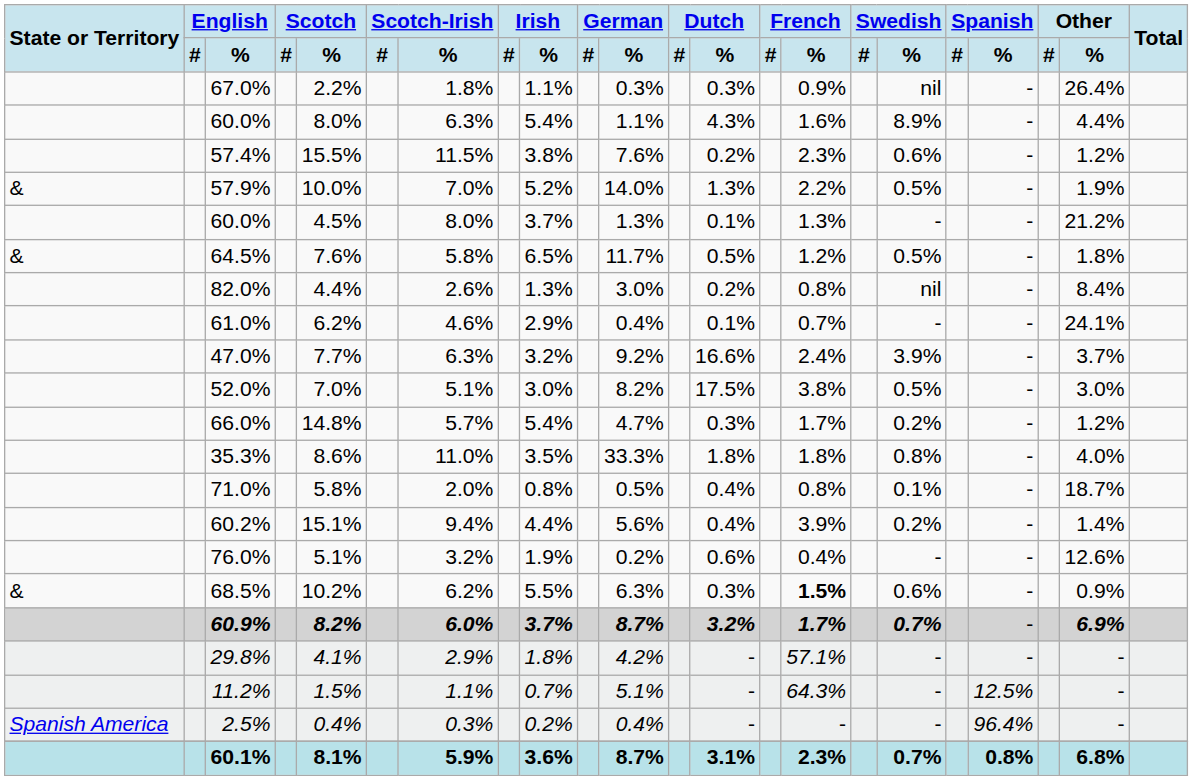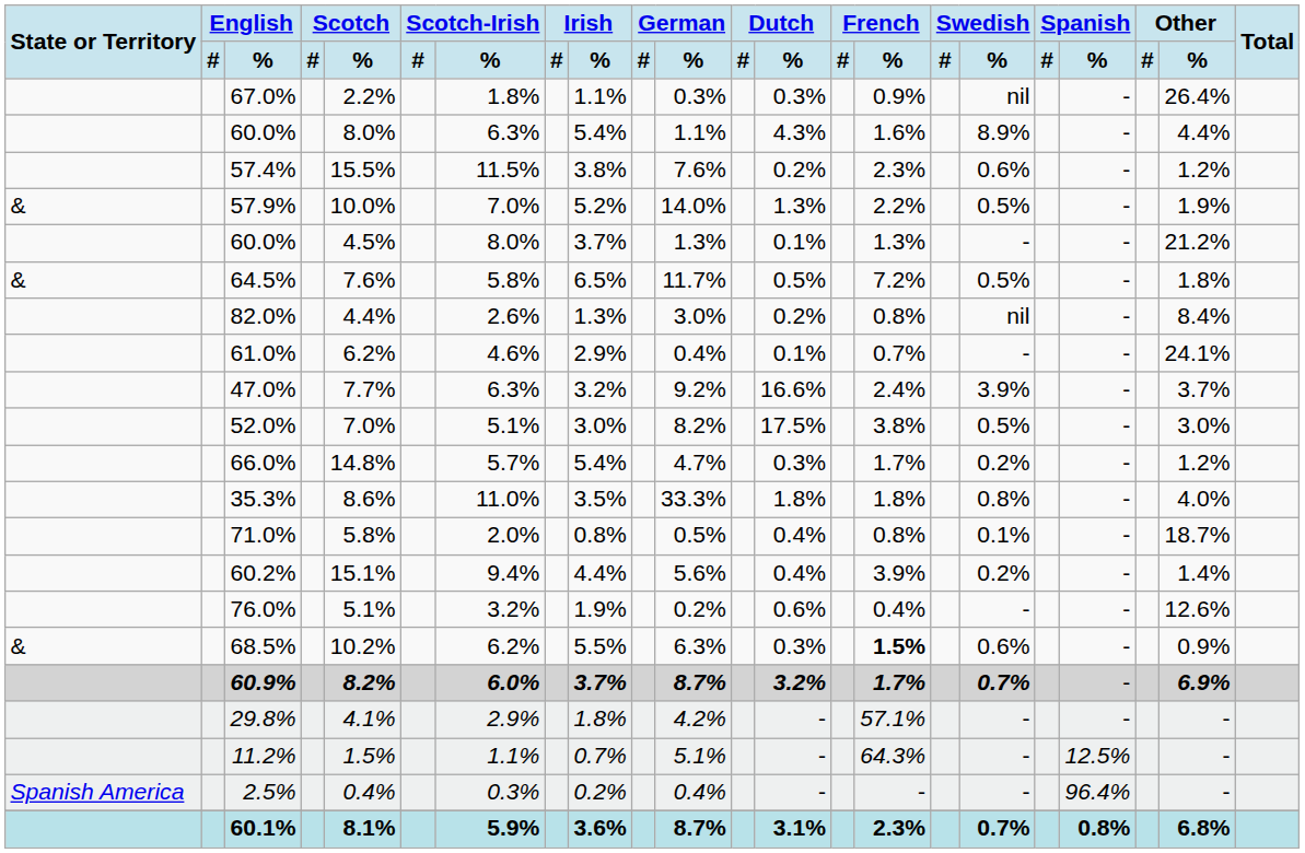 <table class="wikitable sortable" style="text-align:left">
 <tr>
 <th colspan=1 rowspan=2 style="text-align:center; background-color:#C8E5EE;">State or Territory</th>
 <th colspan=2 style="text-align:center; background-color:#C8E5EE;"><a href='#'>English</a></th>
 <th colspan=2 style="text-align:center; background-color:#C8E5EE;"><a href='#'>Scotch</a></th>
 <th colspan=2 style="text-align:center; background-color:#C8E5EE;"><a href='#'>Scotch-Irish</a></th>
 <th colspan=2 style="text-align:center; background-color:#C8E5EE;"><a href='#'>Irish</a></th>
 <th colspan=2 style="text-align:center; background-color:#C8E5EE;"><a href='#'>German</a></th>
 <th colspan=2 style="text-align:center; background-color:#C8E5EE;"><a href='#'>Dutch</a></th>
 <th colspan=2 style="text-align:center; background-color:#C8E5EE;"><a href='#'>French</a></th>
 <th colspan=2 style="text-align:center; background-color:#C8E5EE;"><a href='#'>Swedish</a></th>
 <th colspan=2 style="text-align:center; background-color:#C8E5EE;"><a href='#'>Spanish</a></th>
 <th colspan=2 style="text-align:center; background-color:#C8E5EE;">Other</th>
 <th rowspan=2 colspan=1 style="text-align:center; background-color:#C8E5EE;">Total</th>
 </tr>
 <tr>
 <th style="text-align:center; background-color:#C8E5EE;">#</th>
 <th style="text-align:center; background-color:#C8E5EE;">%</th>
 <th style="text-align:center; background-color:#C8E5EE;">#</th>
 <th style="text-align:center; background-color:#C8E5EE;">%</th>
 <th style="text-align:center; background-color:#C8E5EE;">#</th>
 <th style="text-align:center; background-color:#C8E5EE;">%</th>
 <th style="text-align:center; background-color:#C8E5EE;">#</th>
 <th style="text-align:center; background-color:#C8E5EE;">%</th>
 <th style="text-align:center; background-color:#C8E5EE;">#</th>
 <th style="text-align:center; background-color:#C8E5EE;">%</th>
 <th style="text-align:center; background-color:#C8E5EE;">#</th>
 <th style="text-align:center; background-color:#C8E5EE;">%</th>
 <th style="text-align:center; background-color:#C8E5EE;">#</th>
 <th style="text-align:center; background-color:#C8E5EE;">%</th>
 <th style="text-align:center; background-color:#C8E5EE;">#</th>
 <th style="text-align:center; background-color:#C8E5EE;">%</th>
 <th style="text-align:center; background-color:#C8E5EE;">#</th>
 <th style="text-align:center; background-color:#C8E5EE;">%</th>
 <th style="text-align:center; background-color:#C8E5EE;">#</th>
 <th style="text-align:center; background-color:#C8E5EE;">%</th>
 </tr>
 <tr>
 <td border = "1"></td>
 <td align="right"></td>
 <td align="right">67.0%</td>
 <td align="right"></td>
 <td align="right">2.2%</td>
 <td align="right"></td>
 <td align="right">1.8%</td>
 <td align="right"></td>
 <td align="right">1.1%</td>
 <td align="right"></td>
 <td align="right">0.3%</td>
 <td align="right"></td>
 <td align="right">0.3%</td>
 <td align="right"></td>
 <td align="right">0.9%</td>
 <td align="right"></td>
 <td align="right">nil</td>
 <td align="right"></td>
 <td align="right">-</td>
 <td align="right"></td>
 <td align="right">26.4%</td>
 <td align="right"></td>
 </tr>
 <tr>
 <td border = "1"></td>
 <td align="right"></td>
 <td align="right">60.0%</td>
 <td align="right"></td>
 <td align="right">8.0%</td>
 <td align="right"></td>
 <td align="right">6.3%</td>
 <td align="right"></td>
 <td align="right">5.4%</td>
 <td align="right"></td>
 <td align="right">1.1%</td>
 <td align="right"></td>
 <td align="right">4.3%</td>
 <td align="right"></td>
 <td align="right">1.6%</td>
 <td align="right"></td>
 <td align="right">8.9%</td>
 <td align="right"></td>
 <td align="right">-</td>
 <td align="right"></td>
 <td align="right">4.4%</td>
 <td align="right"></td>
 </tr>
 <tr>
 <td border = "1"></td>
 <td align="right"></td>
 <td align="right">57.4%</td>
 <td align="right"></td>
 <td align="right">15.5%</td>
 <td align="right"></td>
 <td align="right">11.5%</td>
 <td align="right"></td>
 <td align="right">3.8%</td>
 <td align="right"></td>
 <td align="right">7.6%</td>
 <td align="right"></td>
 <td align="right">0.2%</td>
 <td align="right"></td>
 <td align="right">2.3%</td>
 <td align="right"></td>
 <td align="right">0.6%</td>
 <td align="right"></td>
 <td align="right">-</td>
 <td align="right"></td>
 <td align="right">1.2%</td>
 <td align="right"></td>
 </tr>
 <tr>
 <td border = "1"; align="left"> & </td>
 <td align="right"></td>
 <td align="right">57.9%</td>
 <td align="right"></td>
 <td align="right">10.0%</td>
 <td align="right"></td>
 <td align="right">7.0%</td>
 <td align="right"></td>
 <td align="right">5.2%</td>
 <td align="right"></td>
 <td align="right">14.0%</td>
 <td align="right"></td>
 <td align="right">1.3%</td>
 <td align="right"></td>
 <td align="right">2.2%</td>
 <td align="right"></td>
 <td align="right">0.5%</td>
 <td align="right"></td>
 <td align="right">-</td>
 <td align="right"></td>
 <td align="right">1.9%</td>
 <td align="right"></td>
 </tr>
 <tr>
 <td border = "1"></td>
 <td align="right"></td>
 <td align="right">60.0%</td>
 <td align="right"></td>
 <td align="right">4.5%</td>
 <td align="right"></td>
 <td align="right">8.0%</td>
 <td align="right"></td>
 <td align="right">3.7%</td>
 <td align="right"></td>
 <td align="right">1.3%</td>
 <td align="right"></td>
 <td align="right">0.1%</td>
 <td align="right"></td>
 <td align="right">1.3%</td>
 <td align="right"></td>
 <td align="right">-</td>
 <td align="right"></td>
 <td align="right">-</td>
 <td align="right"></td>
 <td align="right">21.2%</td>
 <td align="right"></td>
 </tr>
 <tr>
 <td border = "1"> & </td>
 <td align="right"></td>
 <td align="right">64.5%</td>
 <td align="right"></td>
 <td align="right">7.6%</td>
 <td align="right"></td>
 <td align="right">5.8%</td>
 <td align="right"></td>
 <td align="right">6.5%</td>
 <td align="right"></td>
 <td align="right">11.7%</td>
 <td align="right"></td>
 <td align="right">0.5%</td>
 <td align="right"></td>
-<td align="right">1.2%</td>
+<td align="right">7.2%</td>
 <td align="right"></td>
 <td align="right">0.5%</td>
 <td align="right"></td>
 <td align="right">-</td>
 <td align="right"></td>
 <td align="right">1.8%</td>
 <td align="right"></td>
 </tr>
 <tr>
 <td border = "1"></td>
 <td align="right"></td>
 <td align="right">82.0%</td>
 <td align="right"></td>
 <td align="right">4.4%</td>
 <td align="right"></td>
 <td align="right">2.6%</td>
 <td align="right"></td>
 <td align="right">1.3%</td>
 <td align="right"></td>
 <td align="right">3.0%</td>
 <td align="right"></td>
 <td align="right">0.2%</td>
 <td align="right"></td>
 <td align="right">0.8%</td>
 <td align="right"></td>
 <td align="right">nil</td>
 <td align="right"></td>
 <td align="right">-</td>
 <td align="right"></td>
 <td align="right">8.4%</td>
 <td align="right"></td>
 </tr>
 <tr>
 <td border = "1"></td>
 <td align="right"></td>
 <td align="right">61.0%</td>
 <td align="right"></td>
 <td align="right">6.2%</td>
 <td align="right"></td>
 <td align="right">4.6%</td>
 <td align="right"></td>
 <td align="right">2.9%</td>
 <td align="right"></td>
 <td align="right">0.4%</td>
 <td align="right"></td>
 <td align="right">0.1%</td>
 <td align="right"></td>
 <td align="right">0.7%</td>
 <td align="right"></td>
 <td align="right">-</td>
 <td align="right"></td>
 <td align="right">-</td>
 <td align="right"></td>
 <td align="right">24.1%</td>
 <td align="right"></td>
 </tr>
 <tr>
 <td border = "1"></td>
 <td align="right"></td>
 <td align="right">47.0%</td>
 <td align="right"></td>
 <td align="right">7.7%</td>
 <td align="right"></td>
 <td align="right">6.3%</td>
 <td align="right"></td>
 <td align="right">3.2%</td>
 <td align="right"></td>
 <td align="right">9.2%</td>
 <td align="right"></td>
 <td align="right">16.6%</td>
 <td align="right"></td>
 <td align="right">2.4%</td>
 <td align="right"></td>
 <td align="right">3.9%</td>
 <td align="right"></td>
 <td align="right">-</td>
 <td align="right"></td>
 <td align="right">3.7%</td>
 <td align="right"></td>
 </tr>
 <tr>
 <td border = "1"></td>
 <td align="right"></td>
 <td align="right">52.0%</td>
 <td align="right"></td>
 <td align="right">7.0%</td>
 <td align="right"></td>
 <td align="right">5.1%</td>
 <td align="right"></td>
 <td align="right">3.0%</td>
 <td align="right"></td>
 <td align="right">8.2%</td>
 <td align="right"></td>
 <td align="right">17.5%</td>
 <td align="right"></td>
 <td align="right">3.8%</td>
 <td align="right"></td>
 <td align="right">0.5%</td>
 <td align="right"></td>
 <td align="right">-</td>
 <td align="right"></td>
 <td align="right">3.0%</td>
 <td align="right"></td>
 </tr>
 <tr>
 <td border = "1"></td>
 <td align="right"></td>
 <td align="right">66.0%</td>
 <td align="right"></td>
 <td align="right">14.8%</td>
 <td align="right"></td>
 <td align="right">5.7%</td>
 <td align="right"></td>
 <td align="right">5.4%</td>
 <td align="right"></td>
 <td align="right">4.7%</td>
 <td align="right"></td>
 <td align="right">0.3%</td>
 <td align="right"></td>
 <td align="right">1.7%</td>
 <td align="right"></td>
 <td align="right">0.2%</td>
 <td align="right"></td>
 <td align="right">-</td>
 <td align="right"></td>
 <td align="right">1.2%</td>
 <td align="right"></td>
 </tr>
 <tr>
 <td border = "1"></td>
 <td align="right"></td>
 <td align="right">35.3%</td>
 <td align="right"></td>
 <td align="right">8.6%</td>
 <td align="right"></td>
 <td align="right">11.0%</td>
 <td align="right"></td>
 <td align="right">3.5%</td>
 <td align="right"></td>
 <td align="right">33.3%</td>
 <td align="right"></td>
 <td align="right">1.8%</td>
 <td align="right"></td>
 <td align="right">1.8%</td>
 <td align="right"></td>
 <td align="right">0.8%</td>
 <td align="right"></td>
 <td align="right">-</td>
 <td align="right"></td>
 <td align="right">4.0%</td>
 <td align="right"></td>
 </tr>
 <tr>
 <td border = "1"></td>
 <td align="right"></td>
 <td align="right">71.0%</td>
 <td align="right"></td>
 <td align="right">5.8%</td>
 <td align="right"></td>
 <td align="right">2.0%</td>
 <td align="right"></td>
 <td align="right">0.8%</td>
 <td align="right"></td>
 <td align="right">0.5%</td>
 <td align="right"></td>
 <td align="right">0.4%</td>
 <td align="right"></td>
 <td align="right">0.8%</td>
 <td align="right"></td>
 <td align="right">0.1%</td>
 <td align="right"></td>
 <td align="right">-</td>
 <td align="right"></td>
 <td align="right">18.7%</td>
 <td align="right"></td>
 </tr>
 <tr>
 <td border = "1"></td>
 <td align="right"></td>
 <td align="right">60.2%</td>
 <td align="right"></td>
 <td align="right">15.1%</td>
 <td align="right"></td>
 <td align="right">9.4%</td>
 <td align="right"></td>
 <td align="right">4.4%</td>
 <td align="right"></td>
 <td align="right">5.6%</td>
 <td align="right"></td>
 <td align="right">0.4%</td>
 <td align="right"></td>
 <td align="right">3.9%</td>
 <td align="right"></td>
 <td align="right">0.2%</td>
 <td align="right"></td>
 <td align="right">-</td>
 <td align="right"></td>
 <td align="right">1.4%</td>
 <td align="right"></td>
 </tr>
 <tr>
 <td border = "1"></td>
 <td align="right"></td>
 <td align="right">76.0%</td>
 <td align="right"></td>
 <td align="right">5.1%</td>
 <td align="right"></td>
 <td align="right">3.2%</td>
 <td align="right"></td>
 <td align="right">1.9%</td>
 <td align="right"></td>
 <td align="right">0.2%</td>
 <td align="right"></td>
 <td align="right">0.6%</td>
 <td align="right"></td>
 <td align="right">0.4%</td>
 <td align="right"></td>
 <td align="right">-</td>
 <td align="right"></td>
 <td align="right">-</td>
 <td align="right"></td>
 <td align="right">12.6%</td>
 <td align="right"></td>
 </tr>
 <tr>
 <td border = "1"> & </td>
 <td align="right"></td>
 <td align="right">68.5%</td>
 <td align="right"></td>
 <td align="right">10.2%</td>
 <td align="right"></td>
 <td align="right">6.2%</td>
 <td align="right"></td>
 <td align="right">5.5%</td>
 <td align="right"></td>
 <td align="right">6.3%</td>
 <td align="right"></td>
 <td align="right">0.3%</td>
 <td align="right"></td>
 <td align="right"><strong>1.5%</strong></td>
 <td align="right"></td>
 <td align="right">0.6%</td>
 <td align="right"></td>
 <td align="right">-</td>
 <td align="right"></td>
 <td align="right">0.9%</td>
 <td align="right"></td>
 </tr>
 <tr bgcolor="lightgrey">
 <td border = "1"; align="left"></td>
 <td align="right"><strong><em></em></strong></td>
 <td align="right"><strong><em>60.9%</em></strong></td>
 <td align="right"><strong><em></em></strong></td>
 <td align="right"><strong><em>8.2%</em></strong></td>
 <td align="right"><strong><em></em></strong></td>
 <td align="right"><strong><em>6.0%</em></strong></td>
 <td align="right"><strong><em></em></strong></td>
 <td align="right"><strong><em>3.7%</em></strong></td>
 <td align="right"><strong><em></em></strong></td>
 <td align="right"><strong><em>8.7%</em></strong></td>
 <td align="right"><strong><em></em></strong></td>
 <td align="right"><strong><em>3.2%</em></strong></td>
 <td align="right"><strong><em></em></strong></td>
 <td align="right"><strong><em>1.7%</em></strong></td>
 <td align="right"><strong><em></em></strong></td>
 <td align="right"><strong><em>0.7%</em></strong></td>
 <td align="right"></td>
 <td align="right">-</td>
 <td align="right"><strong><em></em></strong></td>
 <td align="right"><strong><em>6.9%</em></strong></td>
 <td align="right"><strong><em></em></strong></td>
 </tr>
 <tr bgcolor="#EEF0F0">
 <td border = "1"; align="left"></td>
 <td align="right"><em></em></td>
 <td align="right"><em>29.8%</em></td>
 <td align="right"><em></em></td>
 <td align="right"><em>4.1%</em></td>
 <td align="right"><em></em></td>
 <td align="right"><em>2.9%</em></td>
 <td align="right"><em></em></td>
 <td align="right"><em>1.8%</em></td>
 <td align="right"><em></em></td>
 <td align="right"><em>4.2%</em></td>
 <td align="right"></td>
 <td align="right">-</td>
 <td align="right"><em></em></td>
 <td align="right"><em>57.1%</em></td>
 <td align="right"></td>
 <td align="right">-</td>
 <td align="right"></td>
 <td align="right">-</td>
 <td align="right"></td>
 <td align="right">-</td>
 <td align="right"><em></em></td>
 </tr>
 <tr bgcolor="#EEF0F0">
 <td border = "1"; align="left"></td>
 <td align="right"><em></em></td>
 <td align="right"><em>11.2%</em></td>
 <td align="right"><em></em></td>
 <td align="right"><em>1.5%</em></td>
 <td align="right"><em></em></td>
 <td align="right"><em>1.1%</em></td>
 <td align="right"><em></em></td>
 <td align="right"><em>0.7%</em></td>
 <td align="right"><em></em></td>
 <td align="right"><em>5.1%</em></td>
 <td align="right"></td>
 <td align="right">-</td>
 <td align="right"><em></em></td>
 <td align="right"><em>64.3%</em></td>
 <td align="right"></td>
 <td align="right">-</td>
 <td align="right"><em></em></td>
 <td align="right"><em>12.5%</em></td>
 <td align="right"></td>
 <td align="right">-</td>
 <td align="right"><em></em></td>
 </tr>
 <tr bgcolor="#EEF0F0">
 <td border = "1"; align="left"><em> <a href='#'>Spanish America</a></em></td>
 <td align="right"><em></em></td>
 <td align="right"><em>2.5%</em></td>
 <td align="right"><em></em></td>
 <td align="right"><em>0.4%</em></td>
 <td align="right"><em></em></td>
 <td align="right"><em>0.3%</em></td>
 <td align="right"><em></em></td>
 <td align="right"><em>0.2%</em></td>
 <td align="right"><em></em></td>
 <td align="right"><em>0.4%</em></td>
 <td align="right"></td>
 <td align="right">-</td>
 <td align="right"></td>
 <td align="right">-</td>
 <td align="right"></td>
 <td align="right">-</td>
 <td align="right"><em></em></td>
 <td align="right"><em>96.4%</em></td>
 <td align="right"></td>
 <td align="right">-</td>
 <td align="right"><em></em></td>
 </tr>
 <tr>
 </tr>
 <tr class="sortbottom" bgcolor="#B8E2E9">
 <td border = "1"; align="center"><strong></strong></td>
 <td align="right"><strong></strong></td>
 <td align="right"><strong>60.1%</strong></td>
 <td align="right"><strong></strong></td>
 <td align="right"><strong>8.1%</strong></td>
 <td align="right"><strong></strong></td>
 <td align="right"><strong>5.9%</strong></td>
 <td align="right"><strong></strong></td>
 <td align="right"><strong>3.6%</strong></td>
 <td align="right"><strong></strong></td>
 <td align="right"><strong>8.7%</strong></td>
 <td align="right"><strong></strong></td>
 <td align="right"><strong>3.1%</strong></td>
 <td align="right"><strong></strong></td>
 <td align="right"><strong>2.3%</strong></td>
 <td align="right"><strong></strong></td>
 <td align="right"><strong>0.7%</strong></td>
 <td align="right"><strong></strong></td>
 <td align="right"><strong>0.8%</strong></td>
 <td align="right"><strong></strong></td>
 <td align="right"><strong>6.8%</strong></td>
 <td align="right"><strong></strong></td>
 </tr>
 </table>
